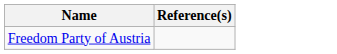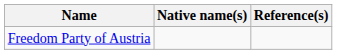 <table class="wikitable">
 <tr>
 <th>Name</th>
+<th>Native name(s)</th>
 <th>Reference(s)</th>
 </tr>
 <tr>
 <td><a href='#'>Freedom Party of Austria</a></td>
 <td></td>
+<td></td>
 </tr>
 </table>
